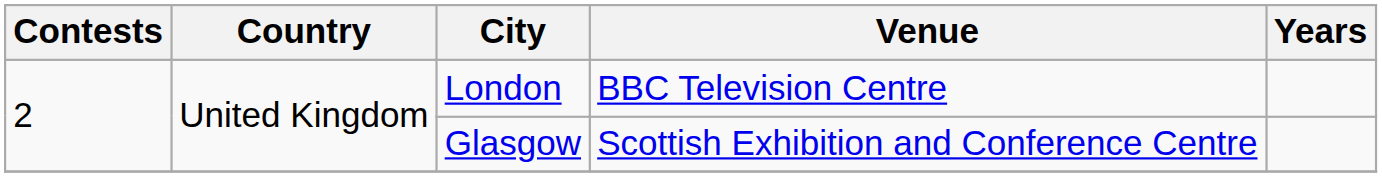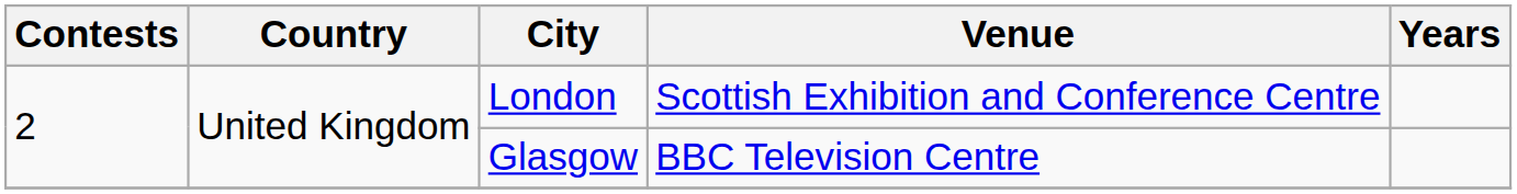 <table class="wikitable sortable">
 <tr>
 <th>Contests</th>
 <th>Country</th>
 <th>City</th>
 <th>Venue</th>
 <th>Years</th>
 </tr>
 <tr>
 <td rowspan="2">2</td>
 <td rowspan="2">United Kingdom</td>
 <td><a href='#'>London</a></td>
-<td><a href='#'>BBC Television Centre</a></td>
+<td><a href='#'>Scottish Exhibition and Conference Centre</a></td>
 <td></td>
 </tr>
 <tr>
 <td><a href='#'>Glasgow</a></td>
-<td><a href='#'>Scottish Exhibition and Conference Centre</a></td>
+<td><a href='#'>BBC Television Centre</a></td>
 <td></td>
 </tr>
 <tr>
 </tr>
 </table>
